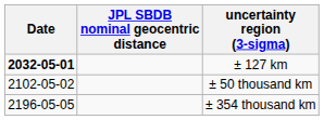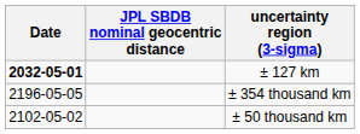 <table class="wikitable" style="text-align:center; font-size: 0.9em;">
 <tr>
 <th>Date</th>
 <th><a href='#'>JPL SBDB</a><br><a href='#'>nominal</a> geocentric<br>distance</th>
 <th>uncertainty<br>region<br>(<a href='#'>3-sigma</a>)</th>
 </tr>
 <tr>
 <td><strong>2032-05-01</strong></td>
 <td></td>
 <td>± 127 km</td>
 </tr>
 <tr>
+<td>2196-05-05</td>
+<td></td>
+<td>± 354 thousand km</td>
+</tr>
+<tr>
 <td>2102-05-02</td>
 <td></td>
 <td>± 50 thousand km</td>
 </tr>
-<tr>
-<td>2196-05-05</td>
-<td></td>
-<td>± 354 thousand km</td>
-</tr>
 </table>
